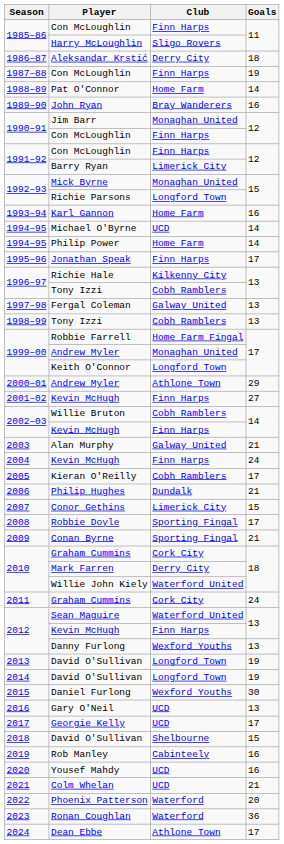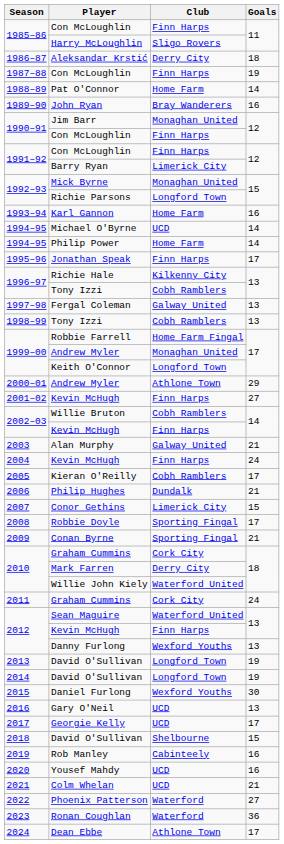 <table class="wikitable">
 <tr>
 <th>Season</th>
 <th>Player</th>
 <th>Club</th>
 <th>Goals</th>
 </tr>
 <tr>
 <td rowspan=2><a href='#'>1985–86</a></td>
 <td> Con McLoughlin</td>
 <td><a href='#'>Finn Harps</a></td>
 <td rowspan=2>11</td>
 </tr>
 <tr>
 <td> <a href='#'>Harry McLoughlin</a></td>
 <td><a href='#'>Sligo Rovers</a></td>
 </tr>
 <tr>
 <td><a href='#'>1986–87</a></td>
 <td> <a href='#'>Aleksandar Krstić</a></td>
 <td><a href='#'>Derry City</a></td>
 <td>18</td>
 </tr>
 <tr>
 <td><a href='#'>1987–88</a></td>
 <td> Con McLoughlin</td>
 <td><a href='#'>Finn Harps</a></td>
 <td>19</td>
 </tr>
 <tr>
 <td><a href='#'>1988–89</a></td>
 <td> Pat O'Connor</td>
 <td><a href='#'>Home Farm</a></td>
 <td>14</td>
 </tr>
 <tr>
 <td><a href='#'>1989–90</a></td>
 <td> <a href='#'>John Ryan</a></td>
 <td><a href='#'>Bray Wanderers</a></td>
 <td>16</td>
 </tr>
 <tr>
 <td rowspan=2><a href='#'>1990–91</a></td>
 <td> Jim Barr</td>
 <td><a href='#'>Monaghan United</a></td>
 <td rowspan=2>12</td>
 </tr>
 <tr>
 <td> Con McLoughlin</td>
 <td><a href='#'>Finn Harps</a></td>
 </tr>
 <tr>
 <td rowspan=2><a href='#'>1991–92</a></td>
 <td> Con McLoughlin</td>
 <td><a href='#'>Finn Harps</a></td>
 <td rowspan=2>12</td>
 </tr>
 <tr>
 <td> Barry Ryan</td>
 <td><a href='#'>Limerick City</a></td>
 </tr>
 <tr>
 <td rowspan=2><a href='#'>1992–93</a></td>
 <td> <a href='#'>Mick Byrne</a></td>
 <td><a href='#'>Monaghan United</a></td>
 <td rowspan=2>15</td>
 </tr>
 <tr>
 <td> Richie Parsons</td>
 <td><a href='#'>Longford Town</a></td>
 </tr>
 <tr>
 <td><a href='#'>1993–94</a></td>
 <td> <a href='#'>Karl Gannon</a></td>
 <td><a href='#'>Home Farm</a></td>
 <td>16</td>
 </tr>
 <tr>
 <td><a href='#'>1994–95</a></td>
 <td> Michael O'Byrne</td>
 <td><a href='#'>UCD</a></td>
 <td>14</td>
 </tr>
 <tr>
 <td><a href='#'>1994–95</a></td>
 <td> Philip Power</td>
 <td><a href='#'>Home Farm</a></td>
 <td>14</td>
 </tr>
 <tr>
 <td><a href='#'>1995–96</a></td>
 <td> <a href='#'>Jonathan Speak</a></td>
 <td><a href='#'>Finn Harps</a></td>
 <td>17</td>
 </tr>
 <tr>
 <td rowspan=2><a href='#'>1996–97</a></td>
 <td> Richie Hale</td>
 <td><a href='#'>Kilkenny City</a></td>
 <td rowspan=2>13</td>
 </tr>
 <tr>
 <td> Tony Izzi</td>
 <td><a href='#'>Cobh Ramblers</a></td>
 </tr>
 <tr>
 <td><a href='#'>1997–98</a></td>
 <td> Fergal Coleman</td>
 <td><a href='#'>Galway United</a></td>
 <td>13</td>
 </tr>
 <tr>
 <td><a href='#'>1998–99</a></td>
 <td> Tony Izzi</td>
 <td><a href='#'>Cobh Ramblers</a></td>
 <td>13</td>
 </tr>
 <tr>
 <td rowspan=3><a href='#'>1999–00</a></td>
 <td> Robbie Farrell</td>
 <td><a href='#'>Home Farm Fingal</a></td>
 <td rowspan=3>17</td>
 </tr>
 <tr>
 <td> <a href='#'>Andrew Myler</a></td>
 <td><a href='#'>Monaghan United</a></td>
 </tr>
 <tr>
 <td> Keith O'Connor</td>
 <td><a href='#'>Longford Town</a></td>
 </tr>
 <tr>
 <td><a href='#'>2000–01</a></td>
 <td> <a href='#'>Andrew Myler</a></td>
 <td><a href='#'>Athlone Town</a></td>
 <td>29 <em></em></td>
 </tr>
 <tr>
 <td><a href='#'>2001–02</a></td>
 <td> <a href='#'>Kevin McHugh</a></td>
 <td><a href='#'>Finn Harps</a></td>
 <td>27 <em></em></td>
 </tr>
 <tr>
 <td rowspan=2><a href='#'>2002–03</a></td>
 <td> Willie Bruton</td>
 <td><a href='#'>Cobh Ramblers</a></td>
 <td rowspan=2>14</td>
 </tr>
 <tr>
 <td> <a href='#'>Kevin McHugh</a></td>
 <td><a href='#'>Finn Harps</a></td>
 </tr>
 <tr>
 <td><a href='#'>2003</a></td>
 <td> Alan Murphy</td>
 <td><a href='#'>Galway United</a></td>
 <td>21</td>
 </tr>
 <tr>
 <td><a href='#'>2004</a></td>
 <td> <a href='#'>Kevin McHugh</a></td>
 <td><a href='#'>Finn Harps</a></td>
 <td>24</td>
 </tr>
 <tr>
 <td><a href='#'>2005</a></td>
 <td> Kieran O'Reilly</td>
 <td><a href='#'>Cobh Ramblers</a></td>
 <td>17</td>
 </tr>
 <tr>
 <td><a href='#'>2006</a></td>
 <td> <a href='#'>Philip Hughes</a></td>
 <td><a href='#'>Dundalk</a></td>
 <td>21</td>
 </tr>
 <tr>
 <td><a href='#'>2007</a></td>
 <td> <a href='#'>Conor Gethins</a></td>
 <td><a href='#'>Limerick City</a></td>
 <td>15</td>
 </tr>
 <tr>
 <td><a href='#'>2008</a></td>
 <td> <a href='#'>Robbie Doyle</a></td>
 <td><a href='#'>Sporting Fingal</a></td>
 <td>17</td>
 </tr>
 <tr>
 <td><a href='#'>2009</a></td>
 <td> <a href='#'>Conan Byrne</a></td>
 <td><a href='#'>Sporting Fingal</a></td>
 <td>21</td>
 </tr>
 <tr>
 <td rowspan=3><a href='#'>2010</a></td>
 <td> <a href='#'>Graham Cummins</a></td>
 <td><a href='#'>Cork City</a></td>
 <td rowspan=3>18</td>
 </tr>
 <tr>
 <td> <a href='#'>Mark Farren</a></td>
 <td><a href='#'>Derry City</a></td>
 </tr>
 <tr>
 <td> Willie John Kiely</td>
 <td><a href='#'>Waterford United</a></td>
 </tr>
 <tr>
 <td><a href='#'>2011</a></td>
 <td> <a href='#'>Graham Cummins</a></td>
 <td><a href='#'>Cork City</a></td>
 <td>24</td>
 </tr>
 <tr>
 <td rowspan=3><a href='#'>2012</a></td>
 <td> <a href='#'>Sean Maguire</a></td>
 <td><a href='#'>Waterford United</a></td>
 <td rowspan=2>13</td>
 </tr>
 <tr>
 <td> <a href='#'>Kevin McHugh</a></td>
 <td><a href='#'>Finn Harps</a></td>
 </tr>
 <tr>
 <td> Danny Furlong</td>
 <td><a href='#'>Wexford Youths</a></td>
 <td>13 <em></em></td>
 </tr>
 <tr>
 <td><a href='#'>2013</a></td>
 <td> David O'Sullivan</td>
 <td><a href='#'>Longford Town</a></td>
 <td>19</td>
 </tr>
 <tr>
 <td><a href='#'>2014</a></td>
 <td> David O'Sullivan</td>
 <td><a href='#'>Longford Town</a></td>
 <td>19</td>
 </tr>
 <tr>
 <td><a href='#'>2015</a></td>
 <td> Daniel Furlong</td>
 <td><a href='#'>Wexford Youths</a></td>
 <td>30</td>
 </tr>
 <tr>
 <td><a href='#'>2016</a></td>
 <td> Gary O'Neil</td>
 <td><a href='#'>UCD</a></td>
 <td>13</td>
 </tr>
 <tr>
 <td><a href='#'>2017</a></td>
 <td> <a href='#'>Georgie Kelly</a></td>
 <td><a href='#'>UCD</a></td>
 <td>17</td>
 </tr>
 <tr>
 <td><a href='#'>2018</a></td>
 <td> David O'Sullivan</td>
 <td><a href='#'>Shelbourne</a></td>
 <td>15</td>
 </tr>
 <tr>
 <td><a href='#'>2019</a></td>
 <td> Rob Manley</td>
 <td><a href='#'>Cabinteely</a></td>
 <td>16</td>
 </tr>
 <tr>
 <td><a href='#'>2020</a></td>
 <td> Yousef Mahdy</td>
 <td><a href='#'>UCD</a></td>
 <td>16 <em></em></td>
 </tr>
 <tr>
 <td><a href='#'>2021</a></td>
 <td> <a href='#'>Colm Whelan</a></td>
 <td><a href='#'>UCD</a></td>
 <td>21 <em></em></td>
 </tr>
 <tr>
 <td><a href='#'>2022</a></td>
 <td> <a href='#'>Phoenix Patterson</a></td>
 <td><a href='#'>Waterford</a></td>
-<td>20 <em></em></td>
+<td>27 <em></em></td>
 </tr>
 <tr>
 <td><a href='#'>2023</a></td>
 <td> <a href='#'>Ronan Coughlan</a></td>
 <td><a href='#'>Waterford</a></td>
 <td>36 <em></em></td>
 </tr>
 <tr>
 <td><a href='#'>2024</a></td>
 <td> <a href='#'>Dean Ebbe</a></td>
 <td><a href='#'>Athlone Town</a></td>
 <td>17 <em></em></td>
 </tr>
 </table>
